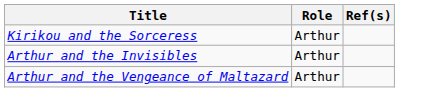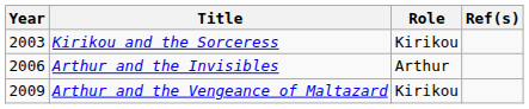 <table class="wikitable">
 <tr>
+<th>Year</th>
 <th>Title</th>
 <th>Role</th>
 <th><abbr>Ref(s)</abbr></th>
 </tr>
 <tr>
+<td>2003</td>
 <td><em><a href='#'>Kirikou and the Sorceress</a></em></td>
-<td>Arthur</td>
+<td>Kirikou</td>
 <td></td>
 </tr>
 <tr>
+<td>2006</td>
 <td><em><a href='#'>Arthur and the Invisibles</a></em></td>
 <td>Arthur</td>
 <td></td>
 </tr>
 <tr>
+<td>2009</td>
 <td><em><a href='#'>Arthur and the Vengeance of Maltazard</a></em></td>
-<td>Arthur</td>
+<td>Kirikou</td>
 <td></td>
 </tr>
 </table>
